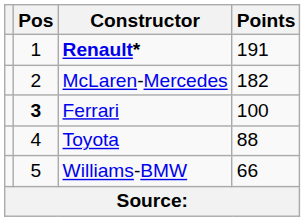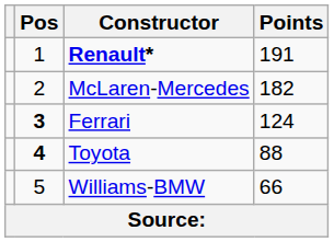 <table class="wikitable" style="font-size: 85%;">
 <tr>
 <th></th>
 <th>Pos</th>
 <th>Constructor</th>
 <th>Points</th>
 </tr>
 <tr>
 <td></td>
 <td align="center">1</td>
 <td> <strong><a href='#'>Renault</a>*</strong></td>
 <td>191</td>
 </tr>
 <tr>
 <td></td>
 <td align="center">2</td>
 <td> <a href='#'>McLaren</a>-<a href='#'>Mercedes</a></td>
 <td>182</td>
 </tr>
 <tr>
 <td></td>
 <td align="center"><strong>3</strong></td>
 <td> <a href='#'>Ferrari</a></td>
-<td>100</td>
+<td>124</td>
 </tr>
 <tr>
 <td></td>
-<td align="center">4</td>
+<td align="center"><strong>4</strong></td>
 <td> <a href='#'>Toyota</a></td>
 <td>88</td>
 </tr>
 <tr>
 <td></td>
 <td align="center">5</td>
 <td> <a href='#'>Williams</a>-<a href='#'>BMW</a></td>
 <td>66</td>
 </tr>
 <tr>
 <th colspan=4>Source:</th>
 </tr>
 </table>
